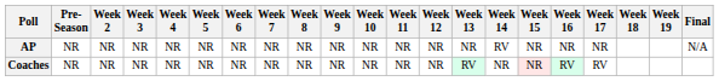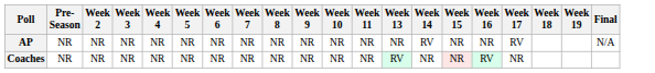 <table class="wikitable" style="white-space:nowrap;font-size:90%">
 <tr>
 <th>Poll</th>
 <th>Pre-<br>Season</th>
 <th>Week<br>2</th>
 <th>Week<br>3</th>
 <th>Week<br>4</th>
 <th>Week<br>5</th>
 <th>Week<br>6</th>
 <th>Week<br>7</th>
 <th>Week<br>8</th>
 <th>Week<br>9</th>
 <th>Week<br>10</th>
 <th>Week<br>11</th>
-<th>Week<br>12</th>
 <th>Week<br>13</th>
 <th>Week<br>14</th>
 <th>Week<br>15</th>
 <th>Week<br>16</th>
 <th>Week<br>17</th>
 <th>Week<br>18</th>
 <th>Week<br>19</th>
 <th>Final</th>
 </tr>
 <tr style="text-align:center;">
 <th>AP</th>
 <td style="background:#FFFFFF;">NR</td>
 <td style="background:#FFFFFF;">NR</td>
 <td style="background:#FFFFFF;">NR</td>
 <td style="background:#FFFFFF;">NR</td>
 <td style="background:#FFFFFF;">NR</td>
 <td style="background:#FFFFFF;">NR</td>
 <td style="background:#FFFFFF;">NR</td>
 <td style="background:#FFFFFF;">NR</td>
 <td style="background:#FFFFFF;">NR</td>
 <td style="background:#FFFFFF;">NR</td>
 <td style="background:#FFFFFF;">NR</td>
 <td style="background:#FFFFFF;">NR</td>
-<td style="background:#FFFFFF;">NR</td>
 <td style="background:#FFFFFF;">RV</td>
 <td style="background:#FFFFFF;">NR</td>
 <td style="background:#FFFFFF;">NR</td>
-<td style="background:#FFFFFF;">NR</td>
+<td style="background:#FFFFFF;">RV</td>
 <td style="background:#FFFFFF;"></td>
 <td style="background:#FFFFFF;"></td>
 <td style="background:#FFFFFF;">N/A</td>
 </tr>
 <tr style="text-align:center;">
 <th>Coaches</th>
 <td style="background:#FFFFFF;">NR</td>
 <td style="background:#FFFFFF;">NR</td>
 <td style="background:#FFFFFF;">NR</td>
 <td style="background:#FFFFFF;">NR</td>
 <td style="background:#FFFFFF;">NR</td>
 <td style="background:#FFFFFF;">NR</td>
 <td style="background:#FFFFFF;">NR</td>
 <td style="background:#FFFFFF;">NR</td>
 <td style="background:#FFFFFF;">NR</td>
 <td style="background:#FFFFFF;">NR</td>
 <td style="background:#FFFFFF;">NR</td>
-<td style="background:#FFFFFF;">NR</td>
 <td style="background:#D8FFEB;">RV</td>
 <td style="background:#FFFFFF;">NR</td>
 <td style="background:#FFE6E6;">NR</td>
 <td style="background:#D8FFEB;">RV</td>
-<td style="background:#FFFFFF;">RV</td>
+<td style="background:#FFFFFF;">NR</td>
 <td style="background:#FFFFFF;"></td>
 <td style="background:#FFFFFF;"></td>
 <td style="background:#FFFFFF;"></td>
 </tr>
 </table>
